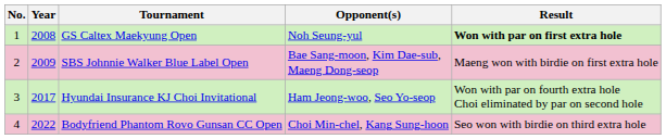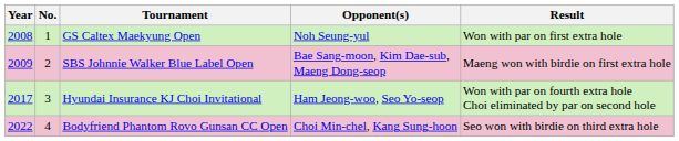 <table class="wikitable" style="font-size:95%;">
 <tr>
+<th>Year</th>
 <th>No.</th>
-<th>Year</th>
 <th>Tournament</th>
 <th>Opponent(s)</th>
 <th>Result</th>
 </tr>
 <tr style="background:#D0F0C0;">
+<td><a href='#'>2008</a></td>
 <td align=center>1</td>
-<td><a href='#'>2008</a></td>
 <td><a href='#'>GS Caltex Maekyung Open</a></td>
 <td> <a href='#'>Noh Seung-yul</a></td>
-<td><strong>Won with par on first extra hole</strong></td>
+<td>Won with par on first extra hole</td>
 </tr>
 <tr style="background:#F2C1D1;">
+<td><a href='#'>2009</a></td>
 <td align=center>2</td>
-<td><a href='#'>2009</a></td>
 <td><a href='#'>SBS Johnnie Walker Blue Label Open</a></td>
 <td> <a href='#'>Bae Sang-moon</a>,  <a href='#'>Kim Dae-sub</a>,<br> <a href='#'>Maeng Dong-seop</a></td>
 <td>Maeng won with birdie on first extra hole</td>
 </tr>
 <tr style="background:#D0F0C0;">
+<td><a href='#'>2017</a></td>
 <td align=center>3</td>
-<td><a href='#'>2017</a></td>
 <td><a href='#'>Hyundai Insurance KJ Choi Invitational</a></td>
 <td> <a href='#'>Ham Jeong-woo</a>,  <a href='#'>Seo Yo-seop</a></td>
 <td>Won with par on fourth extra hole<br>Choi eliminated by par on second hole</td>
 </tr>
 <tr style="background:#F2C1D1;">
+<td><a href='#'>2022</a></td>
 <td align=center>4</td>
-<td><a href='#'>2022</a></td>
 <td><a href='#'>Bodyfriend Phantom Rovo Gunsan CC Open</a></td>
 <td> <a href='#'>Choi Min-chel</a>,  <a href='#'>Kang Sung-hoon</a></td>
 <td>Seo won with birdie on third extra hole</td>
 </tr>
 </table>
